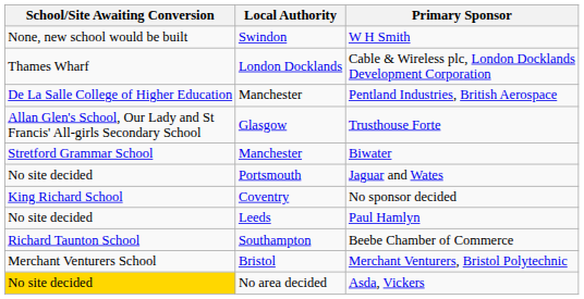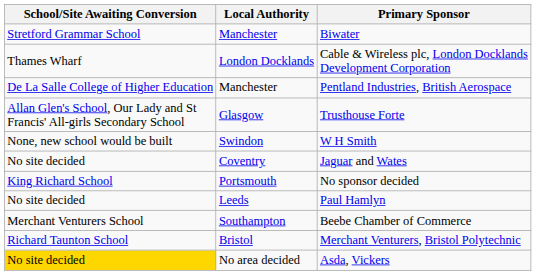 <table class="wikitable sortable">
 <tr>
 <th>School/Site Awaiting Conversion</th>
 <th>Local Authority</th>
 <th>Primary Sponsor</th>
 </tr>
 <tr>
-<td>None, new school would be built</td>
-<td><a href='#'>Swindon</a></td>
-<td><a href='#'>W H Smith</a></td>
+<td><a href='#'>Stretford Grammar School</a></td>
+<td><a href='#'>Manchester</a></td>
+<td><a href='#'>Biwater</a></td>
 </tr>
 <tr>
 <td>Thames Wharf</td>
 <td><a href='#'>London Docklands</a></td>
 <td>Cable & Wireless plc, <a href='#'>London Docklands</a><br><a href='#'>Development Corporation</a></td>
 </tr>
 <tr>
 <td><a href='#'>De La Salle College of Higher Education</a></td>
 <td>Manchester</td>
 <td><a href='#'>Pentland Industries</a>, <a href='#'>British Aerospace</a></td>
 </tr>
 <tr>
 <td><a href='#'>Allan Glen's School</a>, Our Lady and St<br>Francis' All-girls Secondary School</td>
 <td><a href='#'>Glasgow</a></td>
 <td><a href='#'>Trusthouse Forte</a></td>
 </tr>
 <tr>
-<td><a href='#'>Stretford Grammar School</a></td>
-<td><a href='#'>Manchester</a></td>
-<td><a href='#'>Biwater</a></td>
+<td>None, new school would be built</td>
+<td><a href='#'>Swindon</a></td>
+<td><a href='#'>W H Smith</a></td>
 </tr>
 <tr>
 <td>No site decided</td>
-<td><a href='#'>Portsmouth</a></td>
+<td><a href='#'>Coventry</a></td>
 <td><a href='#'>Jaguar</a> and <a href='#'>Wates</a></td>
 </tr>
 <tr>
 <td><a href='#'>King Richard School</a></td>
-<td><a href='#'>Coventry</a></td>
+<td><a href='#'>Portsmouth</a></td>
 <td>No sponsor decided</td>
 </tr>
 <tr>
 <td>No site decided</td>
 <td><a href='#'>Leeds</a></td>
 <td><a href='#'>Paul Hamlyn</a></td>
 </tr>
 <tr>
-<td><a href='#'>Richard Taunton School</a></td>
+<td>Merchant Venturers School</td>
 <td><a href='#'>Southampton</a></td>
 <td>Beebe Chamber of Commerce</td>
 </tr>
 <tr>
-<td>Merchant Venturers School</td>
+<td><a href='#'>Richard Taunton School</a></td>
 <td><a href='#'>Bristol</a></td>
 <td><a href='#'>Merchant Venturers</a>, <a href='#'>Bristol Polytechnic</a></td>
 </tr>
 <tr>
 <td style="background: gold;">No site decided</td>
 <td>No area decided</td>
 <td><a href='#'>Asda</a>, <a href='#'>Vickers</a></td>
 </tr>
 </table>
